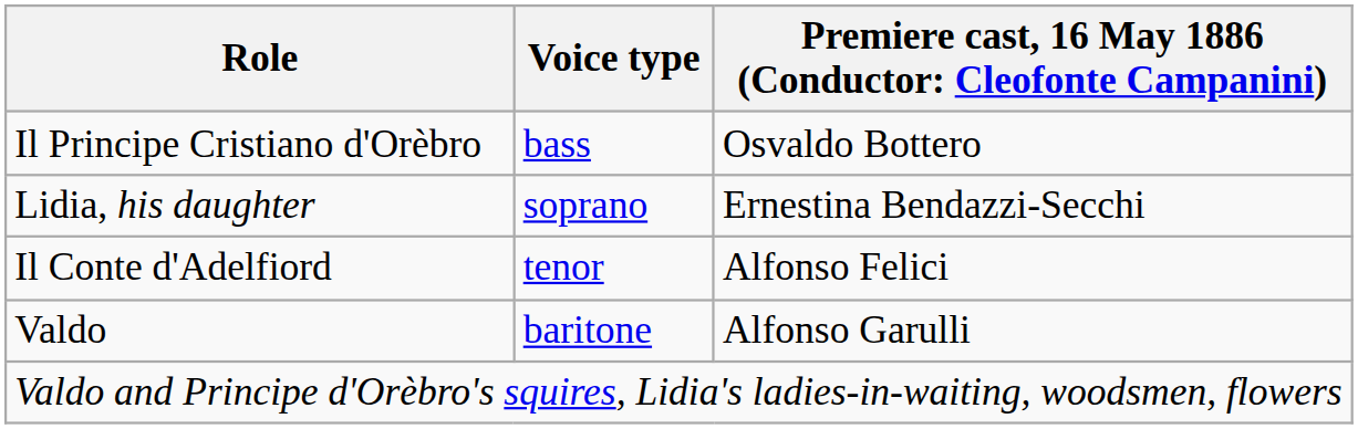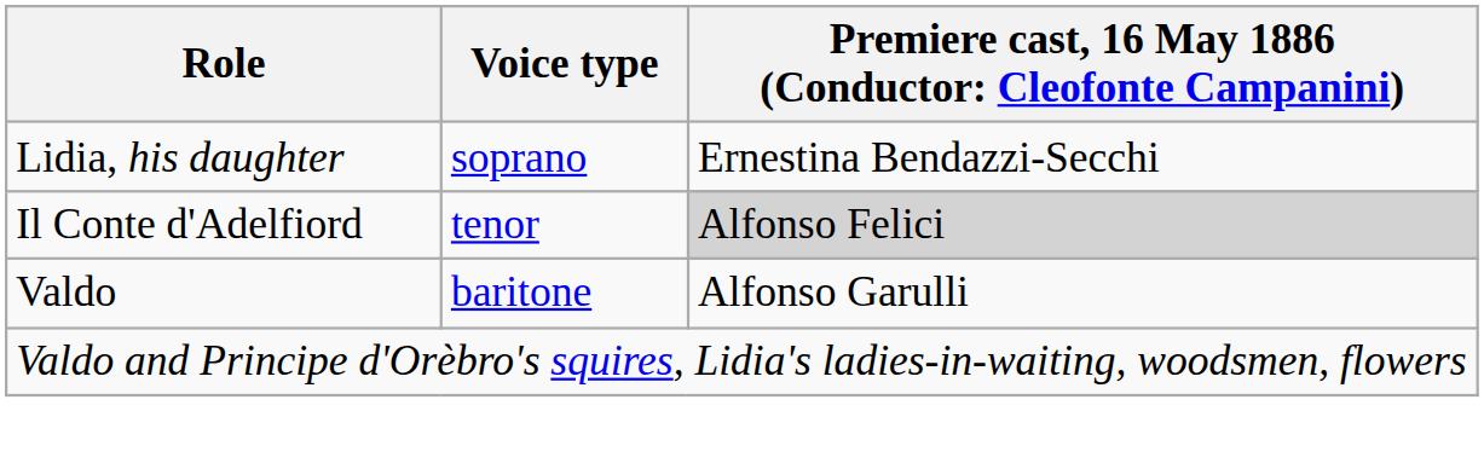 <table class="wikitable">
 <tr>
 <th>Role</th>
 <th>Voice type</th>
 <th>Premiere cast, 16 May 1886<br>(Conductor: <a href='#'>Cleofonte Campanini</a>)</th>
-</tr>
-<tr>
-<td>Il Principe Cristiano d'Orèbro</td>
-<td><a href='#'>bass</a></td>
-<td>Osvaldo Bottero</td>
 </tr>
 <tr>
 <td>Lidia, <em>his daughter</em></td>
 <td><a href='#'>soprano</a></td>
 <td>Ernestina Bendazzi-Secchi</td>
 </tr>
 <tr>
 <td>Il Conte d'Adelfiord</td>
 <td><a href='#'>tenor</a></td>
-<td>Alfonso Felici</td>
+<td style="background: lightgrey;">Alfonso Felici</td>
 </tr>
 <tr>
 <td>Valdo</td>
 <td><a href='#'>baritone</a></td>
 <td>Alfonso Garulli</td>
 </tr>
 <tr>
 <td colspan="3"><em>Valdo and Principe d'Orèbro's  <a href='#'>squires</a>, Lidia's ladies-in-waiting, woodsmen, flowers</em></td>
 </tr>
 </table>
